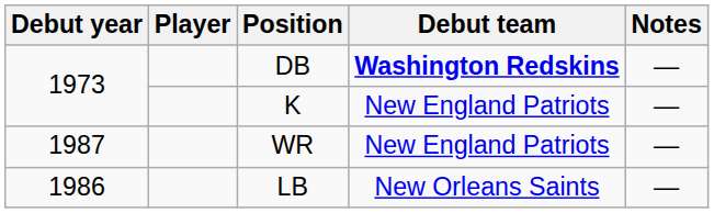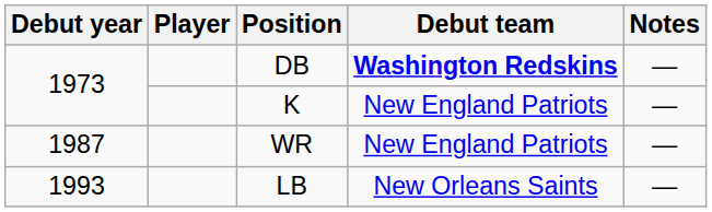 <table class="wikitable sortable" style="text-align: center;">
 <tr>
 <th>Debut year</th>
 <th>Player</th>
 <th>Position</th>
 <th>Debut team</th>
 <th>Notes</th>
 </tr>
 <tr>
 <td rowspan="2">1973</td>
 <td align="center"></td>
 <td align="center">DB</td>
 <td align="center"><strong><a href='#'>Washington Redskins</a></strong></td>
 <td align="center">—</td>
 </tr>
 <tr>
 <td align="center"></td>
 <td align="center">K</td>
 <td align="center"><a href='#'>New England Patriots</a></td>
 <td align="center">—</td>
 </tr>
 <tr>
 <td align="center">1987</td>
 <td align="center"></td>
 <td align="center">WR</td>
 <td align="center"><a href='#'>New England Patriots</a></td>
 <td align="center">—</td>
 </tr>
 <tr>
-<td align="center">1986</td>
+<td align="center">1993</td>
 <td align="center"></td>
 <td align="center">LB</td>
 <td align="center"><a href='#'>New Orleans Saints</a></td>
 <td align="center">—</td>
 </tr>
 </table>
